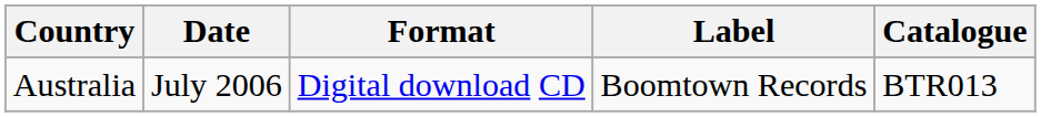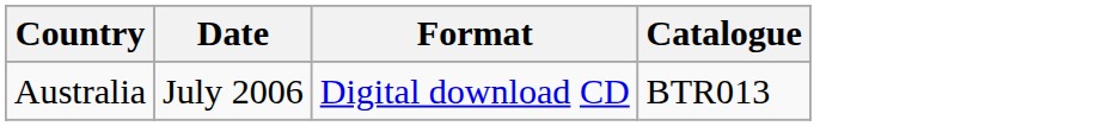 <table class="wikitable">
 <tr>
 <th>Country</th>
 <th>Date</th>
 <th>Format</th>
-<th>Label</th>
 <th>Catalogue</th>
 </tr>
 <tr>
 <td>Australia</td>
 <td>July 2006</td>
 <td><a href='#'>Digital download</a> <a href='#'>CD</a></td>
-<td>Boomtown Records</td>
 <td>BTR013</td>
 </tr>
 </table>
